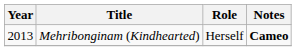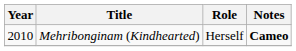 <table class = "wikitable sortable">
 <tr>
 <th>Year</th>
 <th>Title</th>
 <th>Role</th>
 <th class = "unsortable">Notes</th>
 </tr>
 <tr>
-<td rowspan=1>2013</td>
+<td rowspan=1>2010</td>
 <td><em>Mehribonginam</em> (<em>Kindhearted</em>)</td>
 <td>Herself</td>
 <td><strong>Cameo</strong></td>
 </tr>
 <tr>
 </tr>
 </table>
